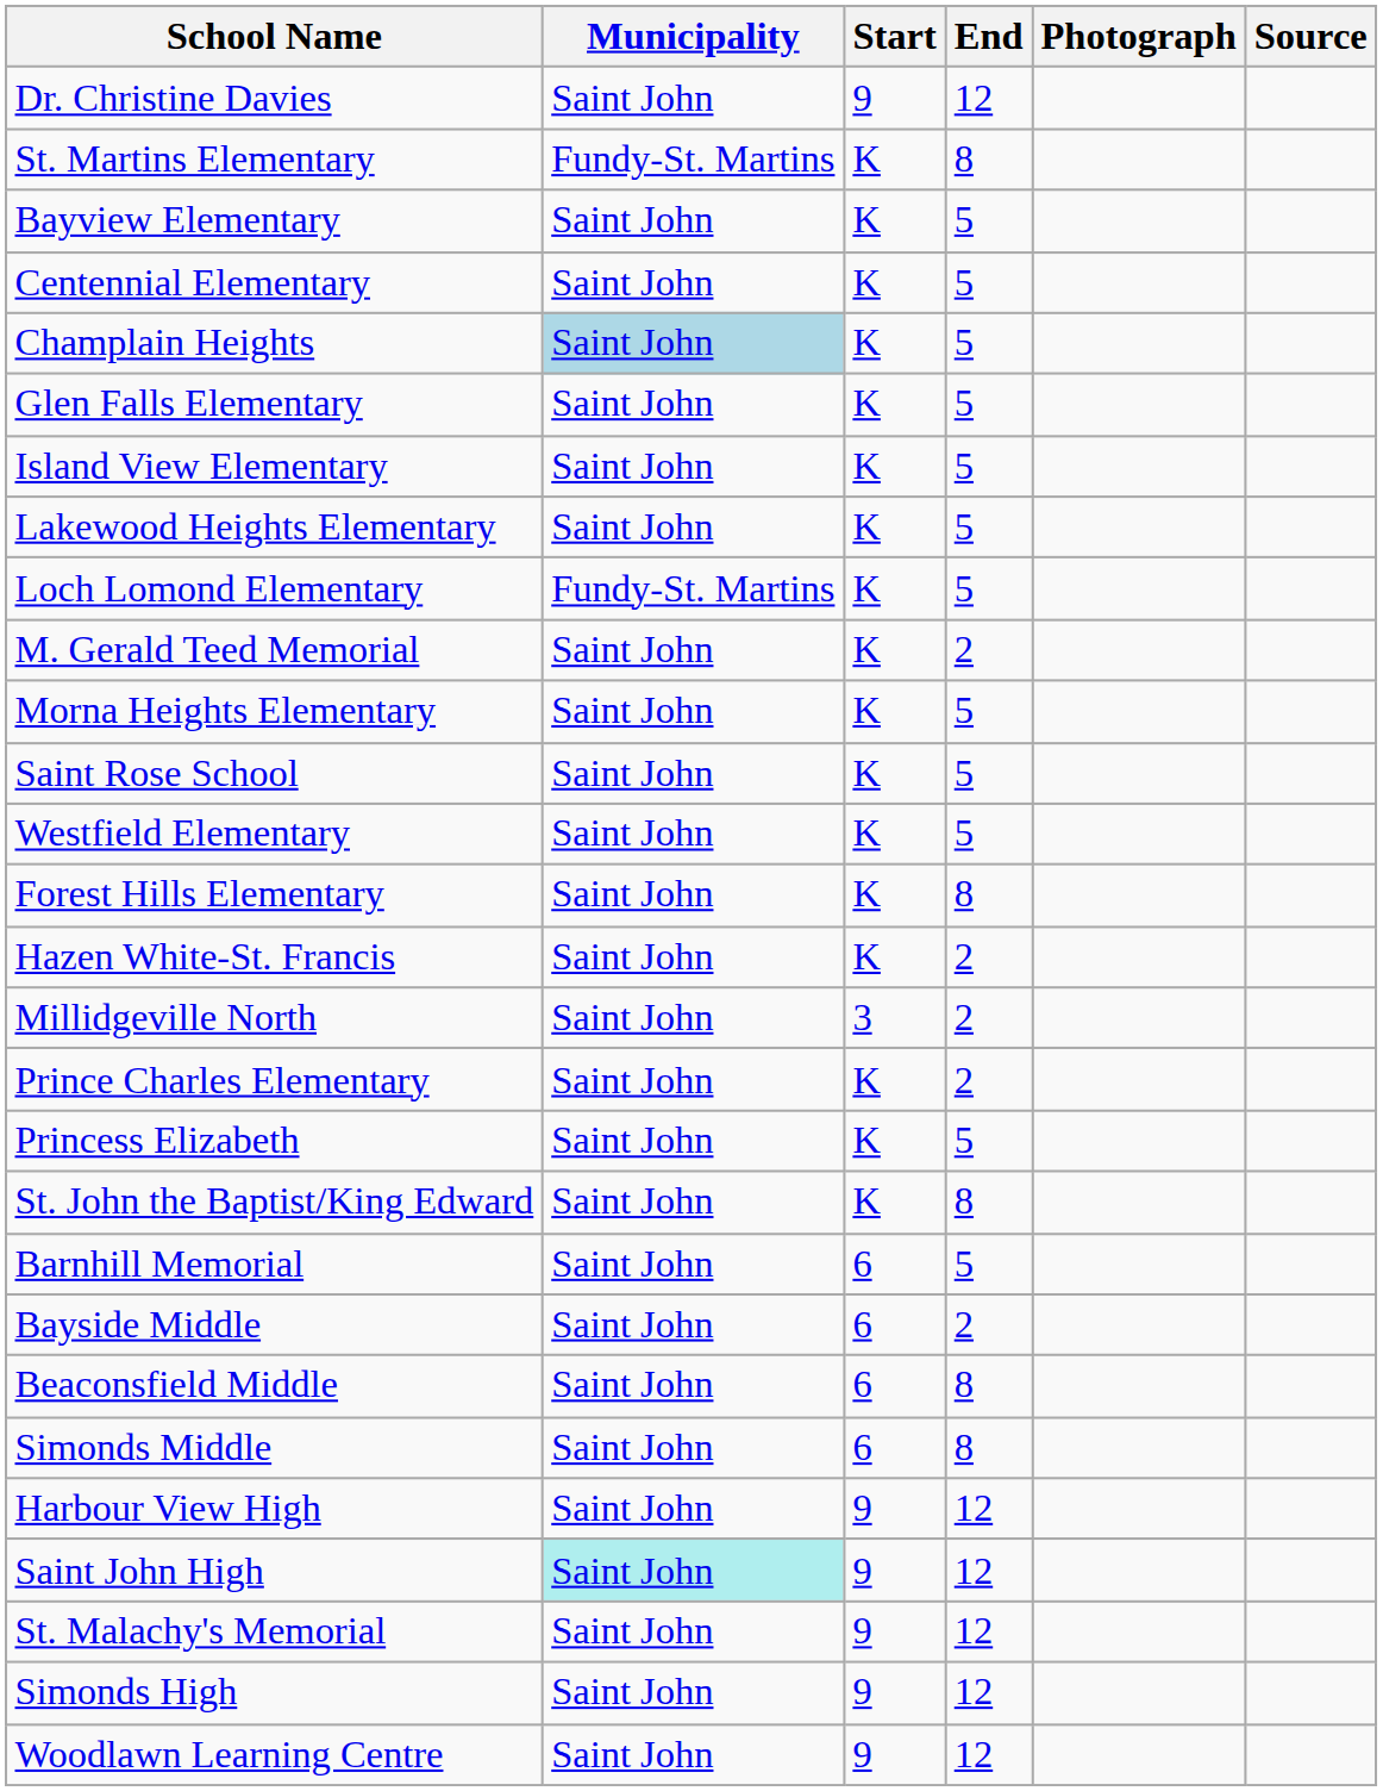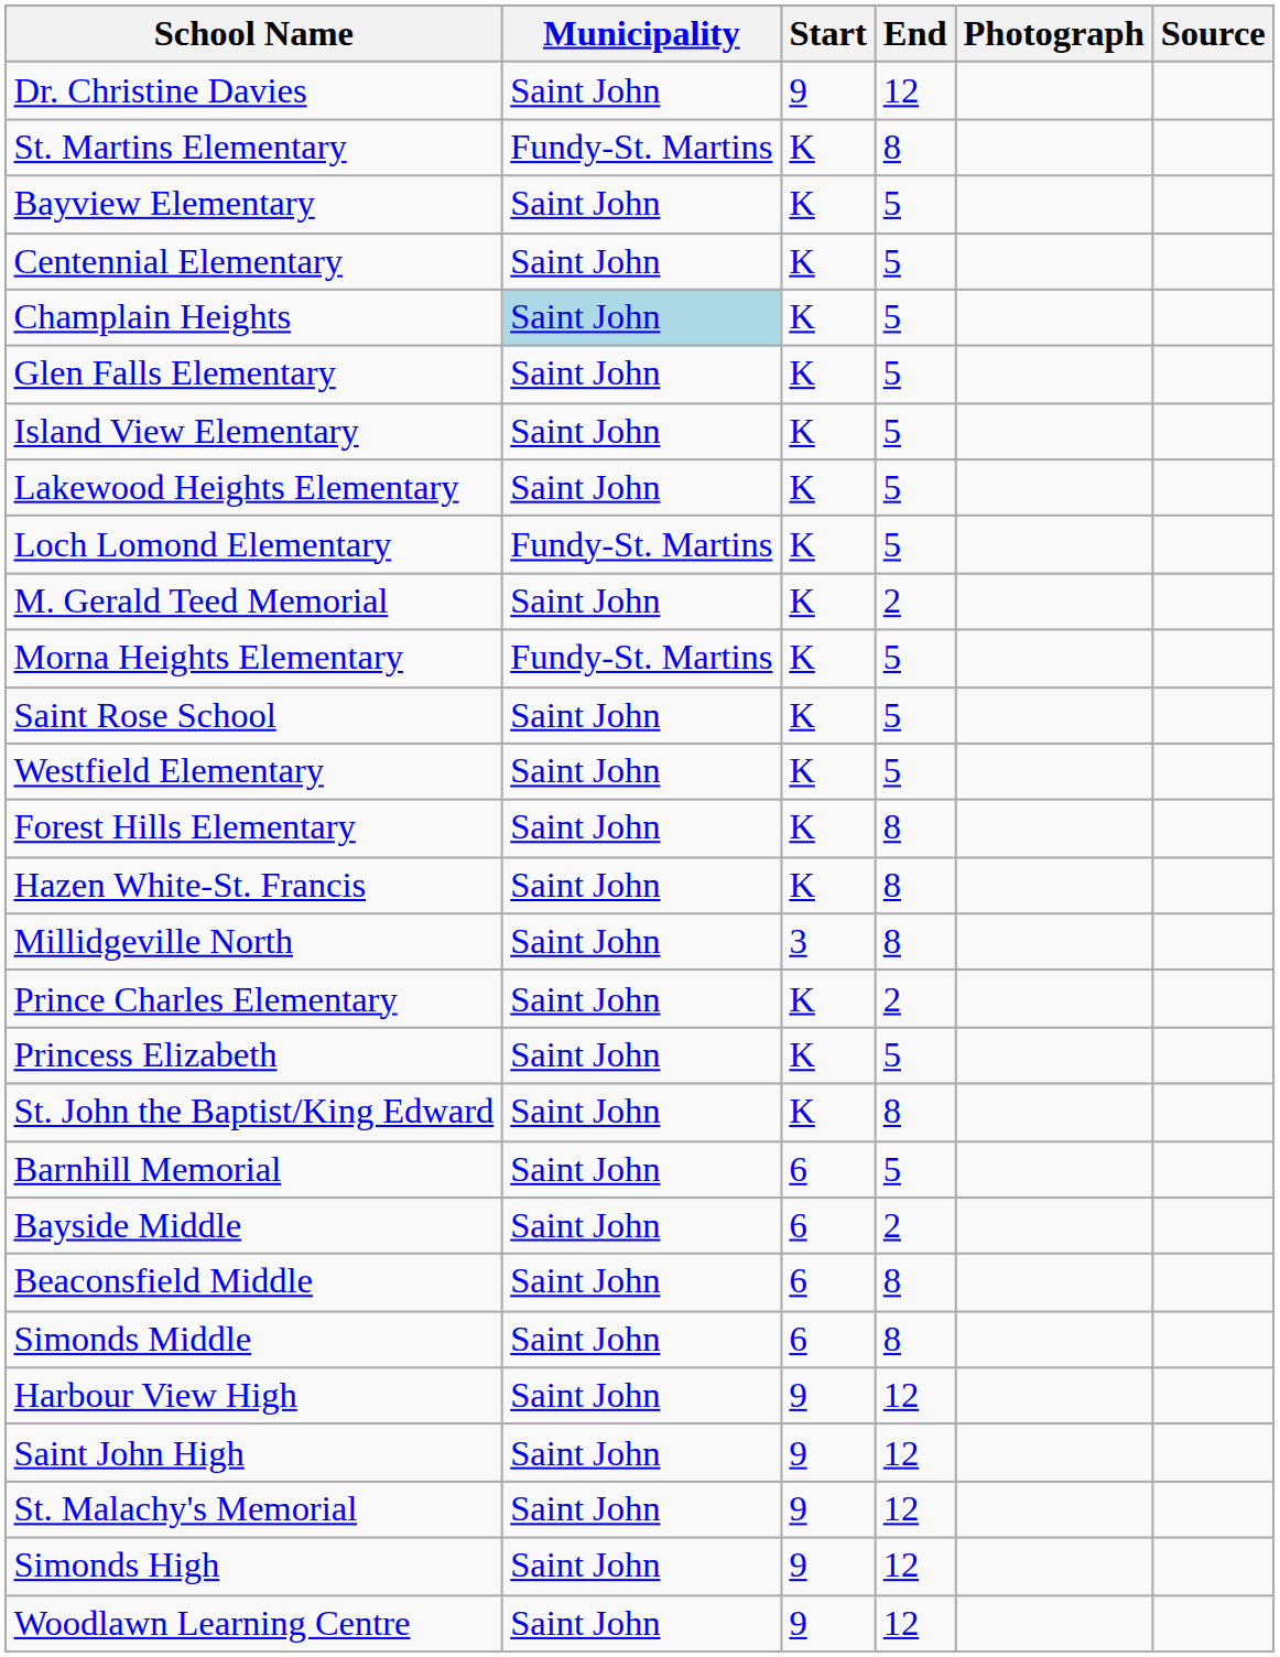 <table class="wikitable sortable">
 <tr>
 <th>School Name</th>
 <th><a href='#'>Municipality</a></th>
 <th>Start</th>
 <th>End</th>
 <th>Photograph</th>
 <th>Source</th>
 </tr>
 <tr>
 <td><a href='#'>Dr. Christine Davies</a></td>
 <td><a href='#'>Saint John</a></td>
 <td><a href='#'>9</a></td>
 <td><a href='#'>12</a></td>
 <td></td>
 <td></td>
 </tr>
 <tr>
 <td><a href='#'>St. Martins Elementary</a></td>
 <td><a href='#'>Fundy-St. Martins</a></td>
 <td><a href='#'>K</a></td>
 <td><a href='#'>8</a></td>
 <td></td>
 <td></td>
 </tr>
 <tr>
 <td><a href='#'>Bayview Elementary</a></td>
 <td><a href='#'>Saint John</a></td>
 <td><a href='#'>K</a></td>
 <td><a href='#'>5</a></td>
 <td></td>
 <td></td>
 </tr>
 <tr>
 <td><a href='#'>Centennial Elementary</a></td>
 <td><a href='#'>Saint John</a></td>
 <td><a href='#'>K</a></td>
 <td><a href='#'>5</a></td>
 <td></td>
 <td></td>
 </tr>
 <tr>
 <td><a href='#'>Champlain Heights</a></td>
 <td style="background: lightblue;"><a href='#'>Saint John</a></td>
 <td><a href='#'>K</a></td>
 <td><a href='#'>5</a></td>
 <td></td>
 <td></td>
 </tr>
 <tr>
 <td><a href='#'>Glen Falls Elementary</a></td>
 <td><a href='#'>Saint John</a></td>
 <td><a href='#'>K</a></td>
 <td><a href='#'>5</a></td>
 <td></td>
 <td></td>
 </tr>
 <tr>
 <td><a href='#'>Island View Elementary</a></td>
 <td><a href='#'>Saint John</a></td>
 <td><a href='#'>K</a></td>
 <td><a href='#'>5</a></td>
 <td></td>
 <td></td>
 </tr>
 <tr>
 <td><a href='#'>Lakewood Heights Elementary</a></td>
 <td><a href='#'>Saint John</a></td>
 <td><a href='#'>K</a></td>
 <td><a href='#'>5</a></td>
 <td></td>
 <td></td>
 </tr>
 <tr>
 <td><a href='#'>Loch Lomond Elementary</a></td>
 <td><a href='#'>Fundy-St. Martins</a></td>
 <td><a href='#'>K</a></td>
 <td><a href='#'>5</a></td>
 <td></td>
 <td></td>
 </tr>
 <tr>
 <td><a href='#'>M. Gerald Teed Memorial</a></td>
 <td><a href='#'>Saint John</a></td>
 <td><a href='#'>K</a></td>
 <td><a href='#'>2</a></td>
 <td></td>
 <td></td>
 </tr>
 <tr>
 <td><a href='#'>Morna Heights Elementary</a></td>
-<td><a href='#'>Saint John</a></td>
+<td><a href='#'>Fundy-St. Martins</a></td>
 <td><a href='#'>K</a></td>
 <td><a href='#'>5</a></td>
 <td></td>
 <td></td>
 </tr>
 <tr>
 <td><a href='#'>Saint Rose School</a></td>
 <td><a href='#'>Saint John</a></td>
 <td><a href='#'>K</a></td>
 <td><a href='#'>5</a></td>
 <td></td>
 <td></td>
 </tr>
 <tr>
 <td><a href='#'>Westfield Elementary</a></td>
 <td><a href='#'>Saint John</a></td>
 <td><a href='#'>K</a></td>
 <td><a href='#'>5</a></td>
 <td></td>
 <td></td>
 </tr>
 <tr>
 <td><a href='#'>Forest Hills Elementary</a></td>
 <td><a href='#'>Saint John</a></td>
 <td><a href='#'>K</a></td>
 <td><a href='#'>8</a></td>
 <td></td>
 <td></td>
 </tr>
 <tr>
 <td><a href='#'>Hazen White-St. Francis</a></td>
 <td><a href='#'>Saint John</a></td>
 <td><a href='#'>K</a></td>
-<td><a href='#'>2</a></td>
+<td><a href='#'>8</a></td>
 <td></td>
 <td></td>
 </tr>
 <tr>
 <td><a href='#'>Millidgeville North</a></td>
 <td><a href='#'>Saint John</a></td>
 <td><a href='#'>3</a></td>
-<td><a href='#'>2</a></td>
+<td><a href='#'>8</a></td>
 <td></td>
 <td></td>
 </tr>
 <tr>
 <td><a href='#'>Prince Charles Elementary</a></td>
 <td><a href='#'>Saint John</a></td>
 <td><a href='#'>K</a></td>
 <td><a href='#'>2</a></td>
 <td></td>
 <td></td>
 </tr>
 <tr>
 <td><a href='#'>Princess Elizabeth</a></td>
 <td><a href='#'>Saint John</a></td>
 <td><a href='#'>K</a></td>
 <td><a href='#'>5</a></td>
 <td></td>
 <td></td>
 </tr>
 <tr>
 <td><a href='#'>St. John the Baptist/King Edward</a></td>
 <td><a href='#'>Saint John</a></td>
 <td><a href='#'>K</a></td>
 <td><a href='#'>8</a></td>
 <td></td>
 <td></td>
 </tr>
 <tr>
 <td><a href='#'>Barnhill Memorial</a></td>
 <td><a href='#'>Saint John</a></td>
 <td><a href='#'>6</a></td>
 <td><a href='#'>5</a></td>
 <td></td>
 <td></td>
 </tr>
 <tr>
 <td><a href='#'>Bayside Middle</a></td>
 <td><a href='#'>Saint John</a></td>
 <td><a href='#'>6</a></td>
 <td><a href='#'>2</a></td>
 <td></td>
 <td></td>
 </tr>
 <tr>
 <td><a href='#'>Beaconsfield Middle</a></td>
 <td><a href='#'>Saint John</a></td>
 <td><a href='#'>6</a></td>
 <td><a href='#'>8</a></td>
 <td></td>
 <td></td>
 </tr>
 <tr>
 <td><a href='#'>Simonds Middle</a></td>
 <td><a href='#'>Saint John</a></td>
 <td><a href='#'>6</a></td>
 <td><a href='#'>8</a></td>
 <td></td>
 <td></td>
 </tr>
 <tr>
 <td><a href='#'>Harbour View High</a></td>
 <td><a href='#'>Saint John</a></td>
 <td><a href='#'>9</a></td>
 <td><a href='#'>12</a></td>
 <td></td>
 <td></td>
 </tr>
 <tr>
 <td><a href='#'>Saint John High</a></td>
-<td style="background: paleturquoise;"><a href='#'>Saint John</a></td>
+<td><a href='#'>Saint John</a></td>
 <td><a href='#'>9</a></td>
 <td><a href='#'>12</a></td>
 <td></td>
 <td></td>
 </tr>
 <tr>
 <td><a href='#'>St. Malachy's Memorial</a></td>
 <td><a href='#'>Saint John</a></td>
 <td><a href='#'>9</a></td>
 <td><a href='#'>12</a></td>
 <td></td>
 <td></td>
 </tr>
 <tr>
 <td><a href='#'>Simonds High</a></td>
 <td><a href='#'>Saint John</a></td>
 <td><a href='#'>9</a></td>
 <td><a href='#'>12</a></td>
 <td></td>
 <td></td>
 </tr>
 <tr>
 <td><a href='#'>Woodlawn Learning Centre</a></td>
 <td><a href='#'>Saint John</a></td>
 <td><a href='#'>9</a></td>
 <td><a href='#'>12</a></td>
 <td></td>
 <td></td>
 </tr>
 </table>
